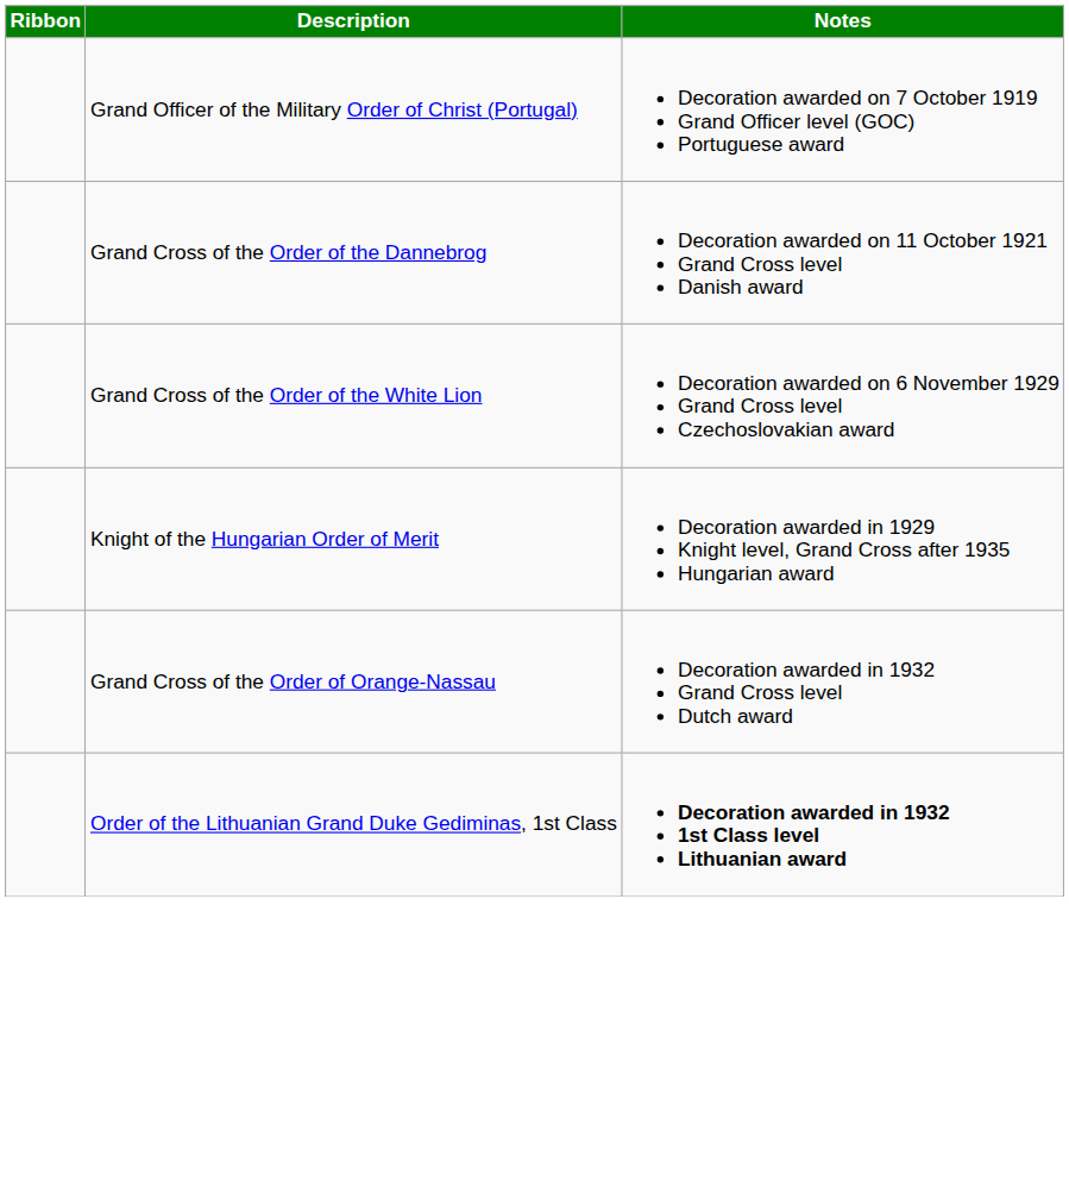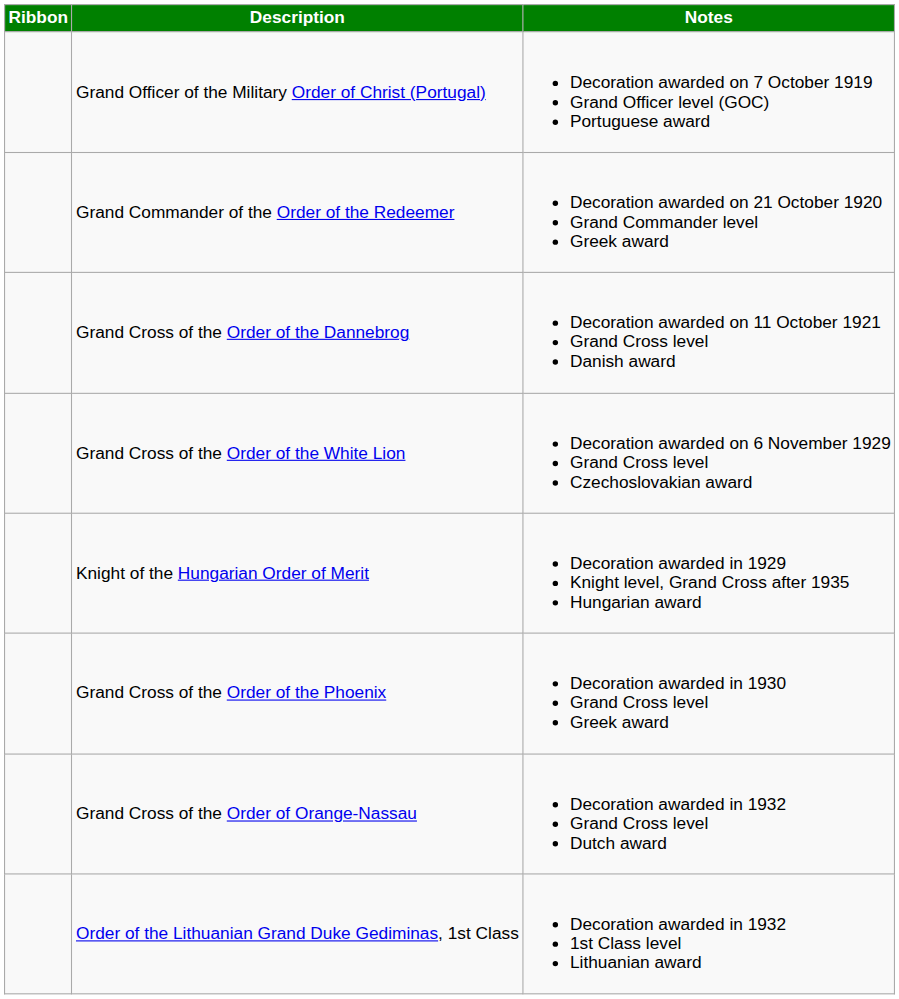 <table class="wikitable">
 <tr style="background:Green;color:White" align="center">
 <td><strong>Ribbon</strong></td>
 <td><strong>Description</strong></td>
 <td><strong>Notes</strong></td>
 </tr>
 <tr>
 <td></td>
 <td>Grand Officer of the Military <a href='#'>Order of Christ (Portugal)</a></td>
 <td><br><ul><li>Decoration awarded on 7 October 1919</li><li>Grand Officer level (GOC)</li><li> Portuguese award</li></ul></td>
+</tr>
+<tr>
+<td></td>
+<td>Grand Commander of the <a href='#'>Order of the Redeemer</a></td>
+<td><br><ul><li>Decoration awarded on 21 October 1920</li><li>Grand Commander level</li><li> Greek award</li></ul></td>
 </tr>
 <tr>
 <td></td>
 <td>Grand Cross of the <a href='#'>Order of the Dannebrog</a></td>
 <td><br><ul><li>Decoration awarded on 11 October 1921</li><li>Grand Cross level</li><li> Danish award</li></ul></td>
 </tr>
 <tr>
 <td></td>
 <td>Grand Cross of the <a href='#'>Order of the White Lion</a></td>
 <td><br><ul><li>Decoration awarded on 6 November 1929</li><li>Grand Cross level</li><li> Czechoslovakian award</li></ul></td>
 </tr>
 <tr>
 <td></td>
 <td>Knight of the <a href='#'>Hungarian Order of Merit</a></td>
 <td><br><ul><li>Decoration awarded in 1929</li><li>Knight level, Grand Cross after 1935</li><li> Hungarian award</li></ul></td>
 </tr>
 <tr>
 <td></td>
+<td>Grand Cross of the <a href='#'>Order of the Phoenix</a></td>
+<td><br><ul><li>Decoration awarded in 1930</li><li>Grand Cross level</li><li> Greek award</li></ul></td>
+</tr>
+<tr>
+<td></td>
 <td>Grand Cross of the <a href='#'>Order of Orange-Nassau</a></td>
 <td><br><ul><li>Decoration awarded in 1932</li><li>Grand Cross level</li><li> Dutch award</li></ul></td>
 </tr>
 <tr>
 <td></td>
 <td><a href='#'>Order of the Lithuanian Grand Duke Gediminas</a>, 1st Class</td>
-<td><strong><br><ul><li>Decoration awarded in 1932</li><li>1st Class level</li><li> Lithuanian award</li></ul></strong></td>
+<td><br><ul><li>Decoration awarded in 1932</li><li>1st Class level</li><li> Lithuanian award</li></ul></td>
 </tr>
 </table>
